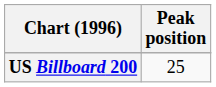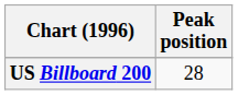 <table class="wikitable sortable plainrowheaders" style="text-align:center">
 <tr>
 <th scope="col">Chart (1996)</th>
 <th scope="col">Peak<br>position</th>
 </tr>
 <tr>
 </tr>
 <tr>
 </tr>
 <tr>
 <th scope="row">US <a href='#'><em>Billboard</em> 200</a></th>
-<td>25</td>
+<td>28</td>
 </tr>
 </table>
